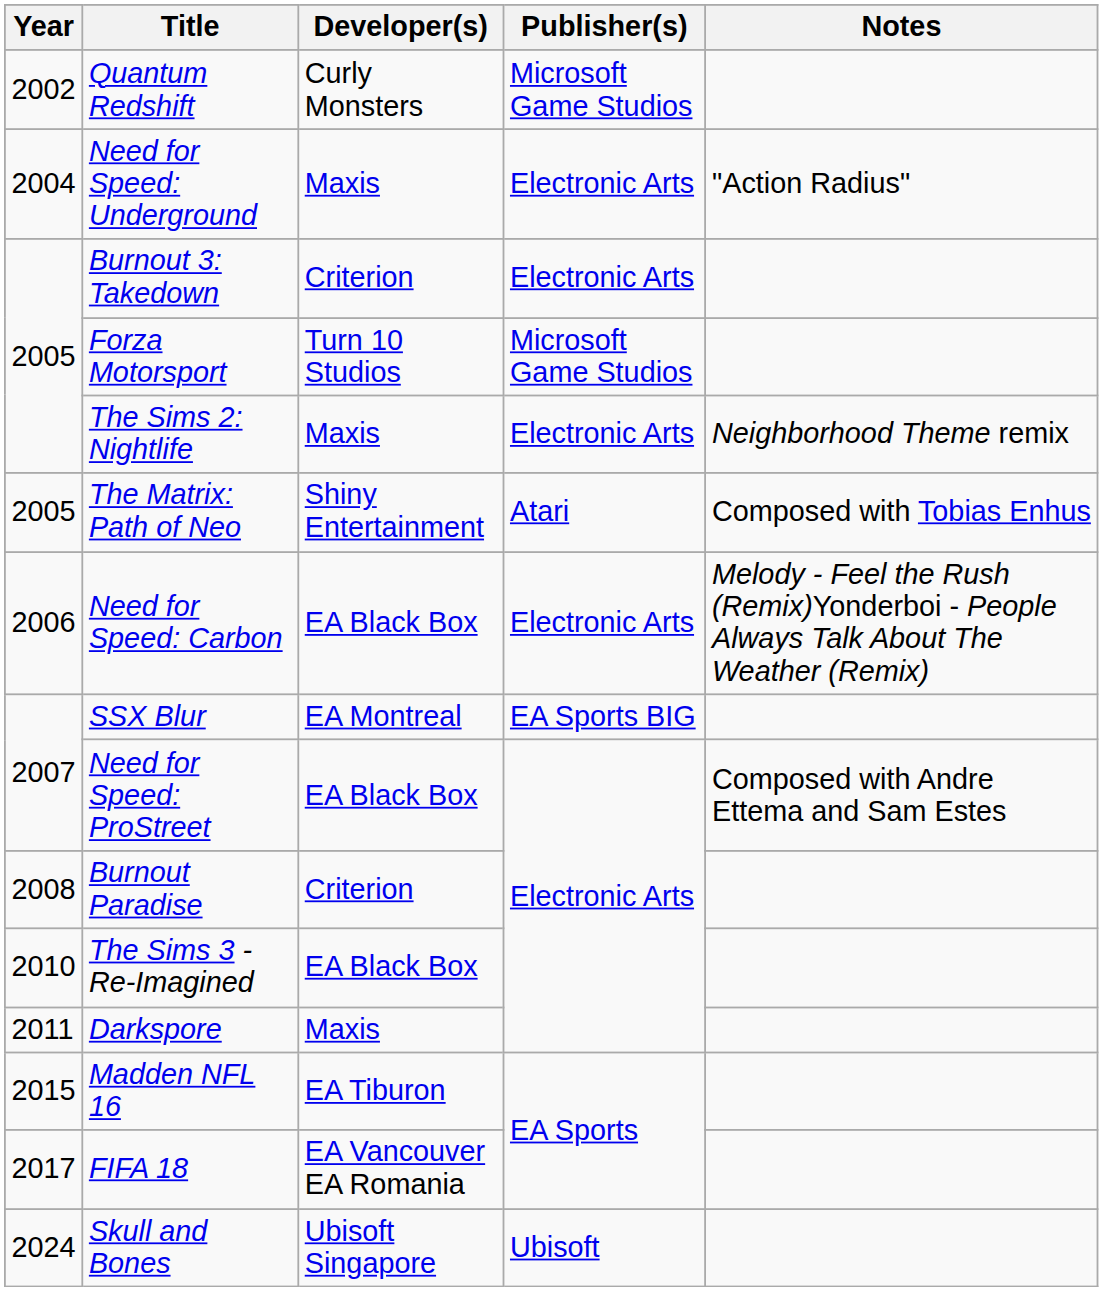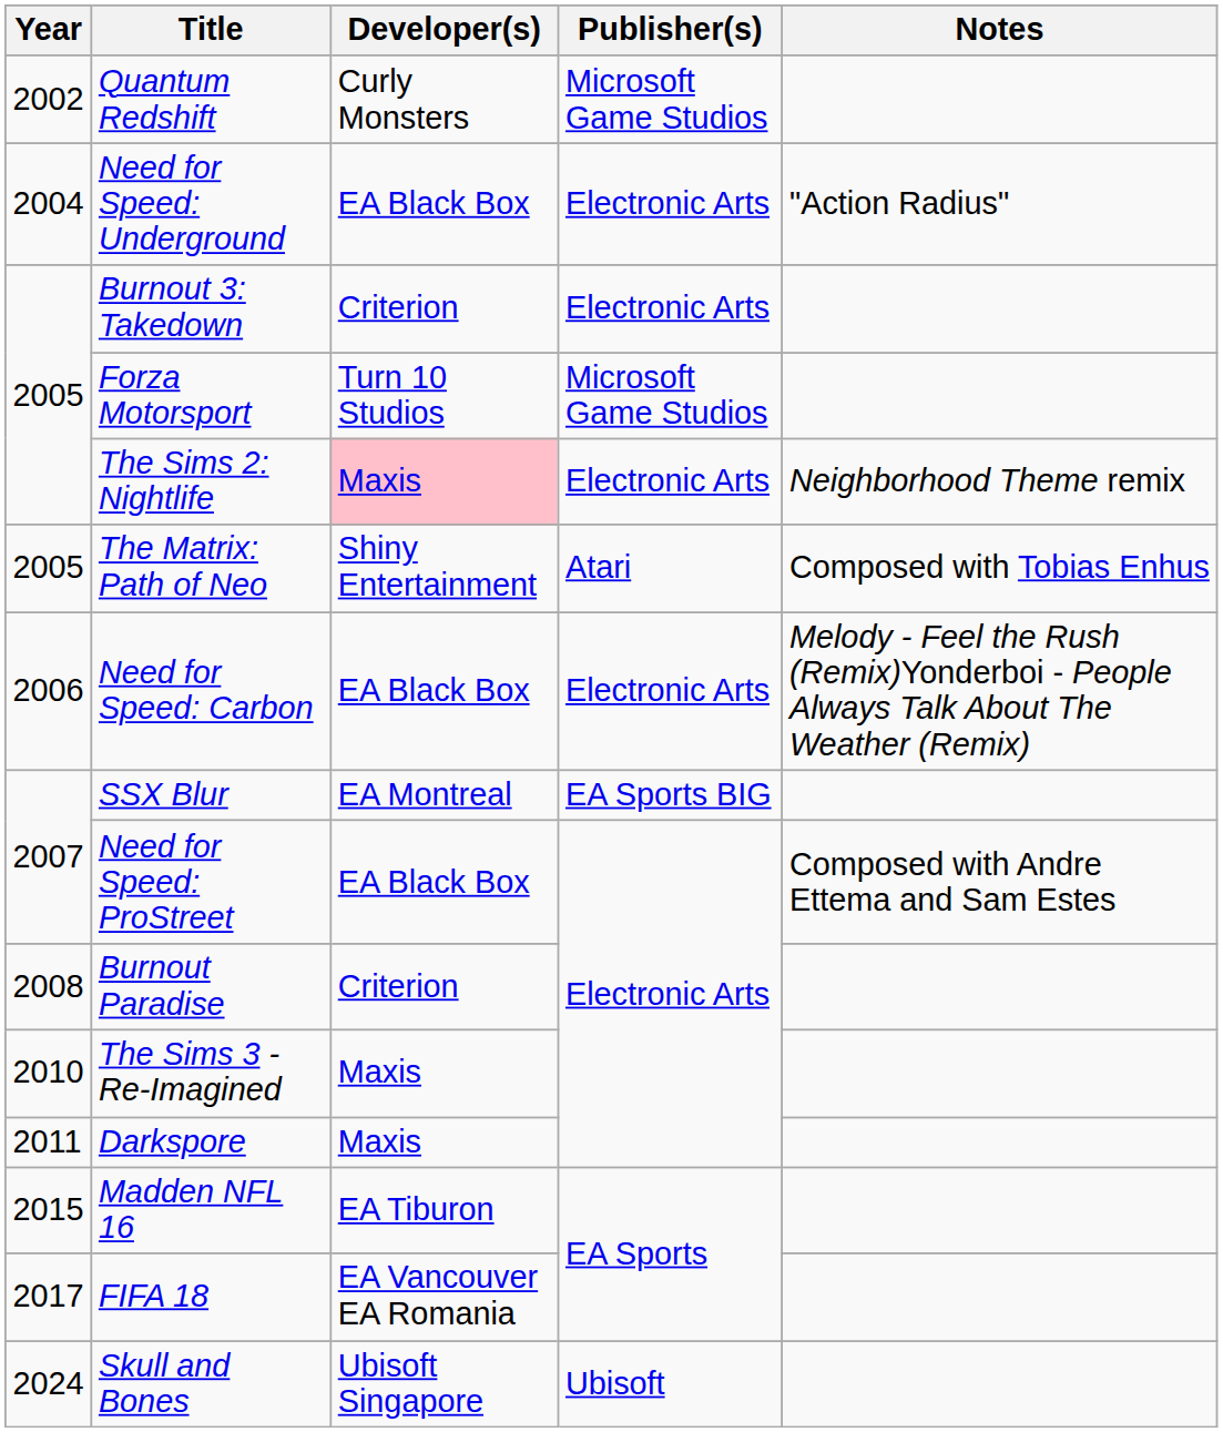 <table class="wikitable sortable">
 <tr>
 <th>Year</th>
 <th>Title</th>
 <th>Developer(s)</th>
 <th>Publisher(s)</th>
 <th>Notes</th>
 </tr>
 <tr>
 <td>2002</td>
 <td><em><a href='#'>Quantum Redshift</a></em></td>
 <td>Curly Monsters</td>
 <td><a href='#'>Microsoft Game Studios</a></td>
 <td></td>
 </tr>
 <tr>
 <td>2004</td>
 <td><em><a href='#'>Need for Speed: Underground</a></em></td>
-<td><a href='#'>Maxis</a></td>
+<td><a href='#'>EA Black Box</a></td>
 <td><a href='#'>Electronic Arts</a></td>
 <td>"Action Radius"</td>
 </tr>
 <tr>
 <td rowspan="3">2005</td>
 <td><em><a href='#'>Burnout 3: Takedown</a></em></td>
 <td><a href='#'>Criterion</a></td>
 <td><a href='#'>Electronic Arts</a></td>
 <td></td>
 </tr>
 <tr>
 <td><em><a href='#'>Forza Motorsport</a></em></td>
 <td><a href='#'>Turn 10 Studios</a></td>
 <td Microsoft Game Studios><a href='#'>Microsoft Game Studios</a></td>
 <td></td>
 </tr>
 <tr>
 <td><em><a href='#'>The Sims 2: Nightlife</a></em></td>
-<td><a href='#'>Maxis</a></td>
+<td style="background: pink;"><a href='#'>Maxis</a></td>
 <td><a href='#'>Electronic Arts</a></td>
 <td><em>Neighborhood Theme</em> remix</td>
 </tr>
 <tr>
 <td>2005</td>
 <td><em><a href='#'>The Matrix: Path of Neo</a></em></td>
 <td><a href='#'>Shiny Entertainment</a></td>
 <td><a href='#'>Atari</a></td>
 <td>Composed with <a href='#'>Tobias Enhus</a></td>
 </tr>
 <tr>
 <td>2006</td>
 <td><em><a href='#'>Need for Speed: Carbon</a></em></td>
 <td><a href='#'>EA Black Box</a></td>
 <td><a href='#'>Electronic Arts</a></td>
 <td><em>Melody - Feel the Rush (Remix)</em>Yonderboi - <em>People Always Talk About The Weather (Remix)</em></td>
 </tr>
 <tr>
 <td rowspan="2">2007</td>
 <td><em><a href='#'>SSX Blur</a></em></td>
 <td><a href='#'>EA Montreal</a></td>
 <td><a href='#'>EA Sports BIG</a></td>
 <td></td>
 </tr>
 <tr>
 <td><em><a href='#'>Need for Speed: ProStreet</a></em></td>
 <td><a href='#'>EA Black Box</a></td>
 <td rowspan="4"><a href='#'>Electronic Arts</a></td>
 <td>Composed with Andre Ettema and Sam Estes</td>
 </tr>
 <tr>
 <td>2008</td>
 <td><em><a href='#'>Burnout Paradise</a></em></td>
 <td><a href='#'>Criterion</a></td>
 <td></td>
 </tr>
 <tr>
 <td>2010</td>
 <td><em><a href='#'>The Sims 3</a> - Re-Imagined</em></td>
-<td><a href='#'>EA Black Box</a></td>
+<td><a href='#'>Maxis</a></td>
 <td></td>
 </tr>
 <tr>
 <td>2011</td>
 <td><em><a href='#'>Darkspore</a></em></td>
 <td><a href='#'>Maxis</a></td>
 <td></td>
 </tr>
 <tr>
 <td>2015</td>
 <td><em><a href='#'>Madden NFL 16</a></em></td>
 <td><a href='#'>EA Tiburon</a></td>
 <td rowspan="2"><a href='#'>EA Sports</a></td>
 <td></td>
 </tr>
 <tr>
 <td>2017</td>
 <td><em><a href='#'>FIFA 18</a></em></td>
 <td><a href='#'>EA Vancouver</a><br>EA Romania</td>
 <td></td>
 </tr>
 <tr>
 <td>2024</td>
 <td><em><a href='#'>Skull and Bones</a></em></td>
 <td><a href='#'>Ubisoft Singapore</a></td>
 <td><a href='#'>Ubisoft</a></td>
 <td></td>
 </tr>
 </table>
